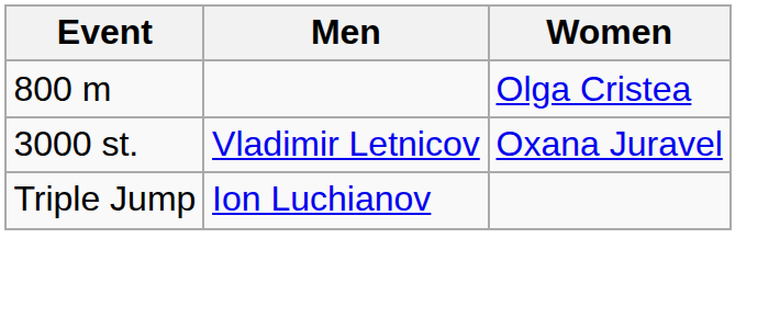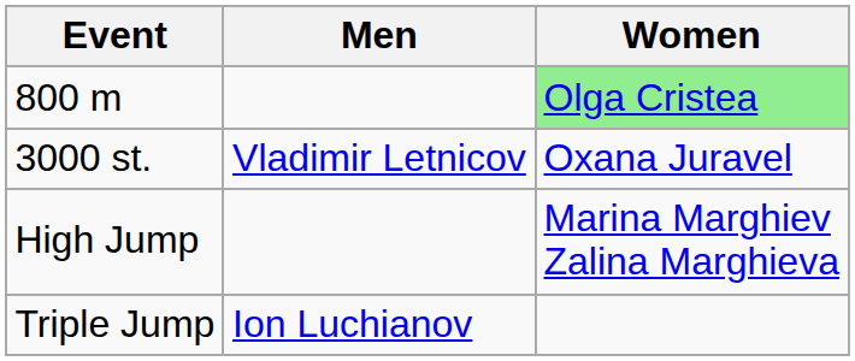 <table class=wikitable style="font-size:100%">
 <tr>
 <th>Event</th>
 <th>Men</th>
 <th>Women</th>
 </tr>
 <tr>
 <td>800 m</td>
 <td></td>
-<td><a href='#'>Olga Cristea</a></td>
+<td style="background: lightgreen;"><a href='#'>Olga Cristea</a></td>
 </tr>
 <tr>
 <td>3000 st.</td>
 <td><a href='#'>Vladimir Letnicov</a></td>
 <td><a href='#'>Oxana Juravel</a></td>
+</tr>
+<tr>
+<td>High Jump</td>
+<td></td>
+<td><a href='#'>Marina Marghiev</a> <br> <a href='#'>Zalina Marghieva</a></td>
 </tr>
 <tr>
 <td>Triple Jump</td>
 <td><a href='#'>Ion Luchianov</a></td>
 <td></td>
 </tr>
 <tr>
 </tr>
 </table>
